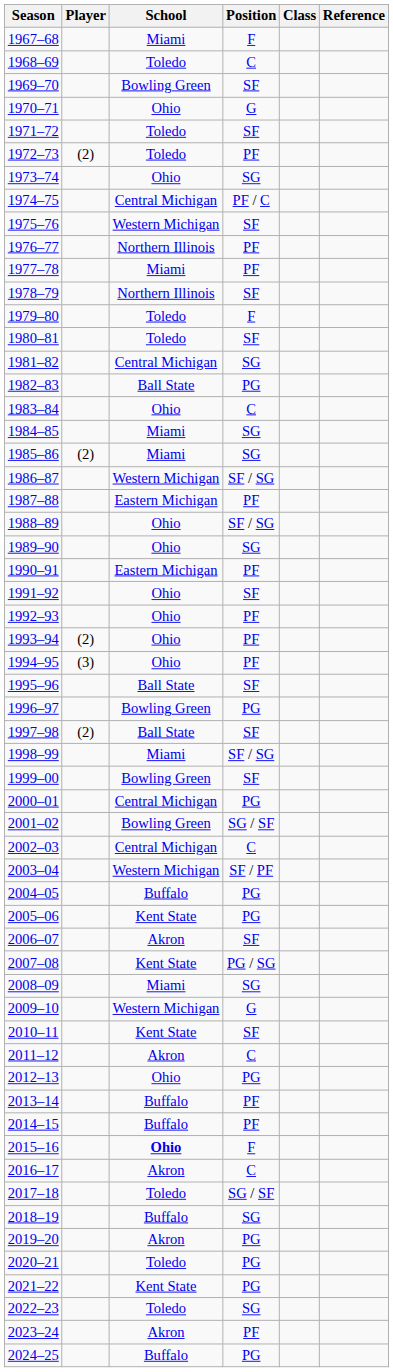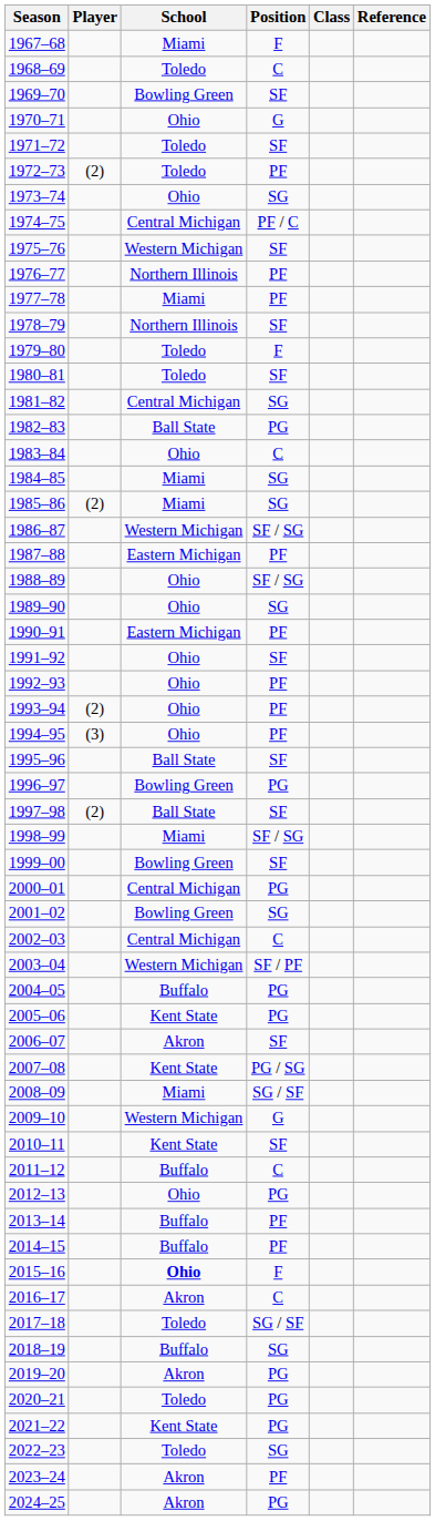 <table class="wikitable sortable" style="text-align:center;">
 <tr>
 <th>Season</th>
 <th>Player</th>
 <th>School</th>
 <th>Position</th>
 <th>Class</th>
 <th class="unsortable">Reference</th>
 </tr>
 <tr>
 <td><a href='#'>1967–68</a></td>
 <td></td>
 <td><a href='#'>Miami</a></td>
 <td><a href='#'>F</a></td>
 <td></td>
 <td></td>
 </tr>
 <tr>
 <td><a href='#'>1968–69</a></td>
 <td></td>
 <td><a href='#'>Toledo</a></td>
 <td><a href='#'>C</a></td>
 <td></td>
 <td></td>
 </tr>
 <tr>
 <td><a href='#'>1969–70</a></td>
 <td></td>
 <td><a href='#'>Bowling Green</a></td>
 <td><a href='#'>SF</a></td>
 <td></td>
 <td></td>
 </tr>
 <tr>
 <td><a href='#'>1970–71</a></td>
 <td></td>
 <td><a href='#'>Ohio</a></td>
 <td><a href='#'>G</a></td>
 <td></td>
 <td></td>
 </tr>
 <tr>
 <td><a href='#'>1971–72</a></td>
 <td></td>
 <td><a href='#'>Toledo</a></td>
 <td><a href='#'>SF</a></td>
 <td></td>
 <td></td>
 </tr>
 <tr>
 <td><a href='#'>1972–73</a></td>
 <td> (2)</td>
 <td><a href='#'>Toledo</a></td>
 <td><a href='#'>PF</a></td>
 <td></td>
 <td></td>
 </tr>
 <tr>
 <td><a href='#'>1973–74</a></td>
 <td></td>
 <td><a href='#'>Ohio</a></td>
 <td><a href='#'>SG</a></td>
 <td></td>
 <td></td>
 </tr>
 <tr>
 <td><a href='#'>1974–75</a></td>
 <td></td>
 <td><a href='#'>Central Michigan</a></td>
 <td><a href='#'>PF</a> / <a href='#'>C</a></td>
 <td></td>
 <td></td>
 </tr>
 <tr>
 <td><a href='#'>1975–76</a></td>
 <td></td>
 <td><a href='#'>Western Michigan</a></td>
 <td><a href='#'>SF</a></td>
 <td></td>
 <td></td>
 </tr>
 <tr>
 <td><a href='#'>1976–77</a></td>
 <td></td>
 <td><a href='#'>Northern Illinois</a></td>
 <td><a href='#'>PF</a></td>
 <td></td>
 <td></td>
 </tr>
 <tr>
 <td><a href='#'>1977–78</a></td>
 <td></td>
 <td><a href='#'>Miami</a></td>
 <td><a href='#'>PF</a></td>
 <td></td>
 <td></td>
 </tr>
 <tr>
 <td><a href='#'>1978–79</a></td>
 <td></td>
 <td><a href='#'>Northern Illinois</a></td>
 <td><a href='#'>SF</a></td>
 <td></td>
 <td></td>
 </tr>
 <tr>
 <td><a href='#'>1979–80</a></td>
 <td></td>
 <td><a href='#'>Toledo</a></td>
 <td><a href='#'>F</a></td>
 <td></td>
 <td></td>
 </tr>
 <tr>
 <td><a href='#'>1980–81</a></td>
 <td></td>
 <td><a href='#'>Toledo</a></td>
 <td><a href='#'>SF</a></td>
 <td></td>
 <td></td>
 </tr>
 <tr>
 <td><a href='#'>1981–82</a></td>
 <td></td>
 <td><a href='#'>Central Michigan</a></td>
 <td><a href='#'>SG</a></td>
 <td></td>
 <td></td>
 </tr>
 <tr>
 <td><a href='#'>1982–83</a></td>
 <td></td>
 <td><a href='#'>Ball State</a></td>
 <td><a href='#'>PG</a></td>
 <td></td>
 <td></td>
 </tr>
 <tr>
 <td><a href='#'>1983–84</a></td>
 <td></td>
 <td><a href='#'>Ohio</a></td>
 <td><a href='#'>C</a></td>
 <td></td>
 <td></td>
 </tr>
 <tr>
 <td><a href='#'>1984–85</a></td>
 <td></td>
 <td><a href='#'>Miami</a></td>
 <td><a href='#'>SG</a></td>
 <td></td>
 <td></td>
 </tr>
 <tr>
 <td><a href='#'>1985–86</a></td>
 <td> (2)</td>
 <td><a href='#'>Miami</a></td>
 <td><a href='#'>SG</a></td>
 <td></td>
 <td></td>
 </tr>
 <tr>
 <td><a href='#'>1986–87</a></td>
 <td></td>
 <td><a href='#'>Western Michigan</a></td>
 <td><a href='#'>SF</a> / <a href='#'>SG</a></td>
 <td></td>
 <td></td>
 </tr>
 <tr>
 <td><a href='#'>1987–88</a></td>
 <td></td>
 <td><a href='#'>Eastern Michigan</a></td>
 <td><a href='#'>PF</a></td>
 <td></td>
 <td></td>
 </tr>
 <tr>
 <td><a href='#'>1988–89</a></td>
 <td></td>
 <td><a href='#'>Ohio</a></td>
 <td><a href='#'>SF</a> / <a href='#'>SG</a></td>
 <td></td>
 <td></td>
 </tr>
 <tr>
 <td><a href='#'>1989–90</a></td>
 <td></td>
 <td><a href='#'>Ohio</a></td>
 <td><a href='#'>SG</a></td>
 <td></td>
 <td></td>
 </tr>
 <tr>
 <td><a href='#'>1990–91</a></td>
 <td></td>
 <td><a href='#'>Eastern Michigan</a></td>
 <td><a href='#'>PF</a></td>
 <td></td>
 <td></td>
 </tr>
 <tr>
 <td><a href='#'>1991–92</a></td>
 <td></td>
 <td><a href='#'>Ohio</a></td>
 <td><a href='#'>SF</a></td>
 <td></td>
 <td></td>
 </tr>
 <tr>
 <td><a href='#'>1992–93</a></td>
 <td></td>
 <td><a href='#'>Ohio</a></td>
 <td><a href='#'>PF</a></td>
 <td></td>
 <td></td>
 </tr>
 <tr>
 <td><a href='#'>1993–94</a></td>
 <td> (2)</td>
 <td><a href='#'>Ohio</a></td>
 <td><a href='#'>PF</a></td>
 <td></td>
 <td></td>
 </tr>
 <tr>
 <td><a href='#'>1994–95</a></td>
 <td> (3)</td>
 <td><a href='#'>Ohio</a></td>
 <td><a href='#'>PF</a></td>
 <td></td>
 <td></td>
 </tr>
 <tr>
 <td><a href='#'>1995–96</a></td>
 <td></td>
 <td><a href='#'>Ball State</a></td>
 <td><a href='#'>SF</a></td>
 <td></td>
 <td></td>
 </tr>
 <tr>
 <td><a href='#'>1996–97</a></td>
 <td></td>
 <td><a href='#'>Bowling Green</a></td>
 <td><a href='#'>PG</a></td>
 <td></td>
 <td></td>
 </tr>
 <tr>
 <td><a href='#'>1997–98</a></td>
 <td> (2)</td>
 <td><a href='#'>Ball State</a></td>
 <td><a href='#'>SF</a></td>
 <td></td>
 <td></td>
 </tr>
 <tr>
 <td><a href='#'>1998–99</a></td>
 <td></td>
 <td><a href='#'>Miami</a></td>
 <td><a href='#'>SF</a> / <a href='#'>SG</a></td>
 <td></td>
 <td></td>
 </tr>
 <tr>
 <td><a href='#'>1999–00</a></td>
 <td></td>
 <td><a href='#'>Bowling Green</a></td>
 <td><a href='#'>SF</a></td>
 <td></td>
 <td></td>
 </tr>
 <tr>
 <td><a href='#'>2000–01</a></td>
 <td></td>
 <td><a href='#'>Central Michigan</a></td>
 <td><a href='#'>PG</a></td>
 <td></td>
 <td></td>
 </tr>
 <tr>
 <td><a href='#'>2001–02</a></td>
 <td></td>
 <td><a href='#'>Bowling Green</a></td>
-<td><a href='#'>SG</a> / <a href='#'>SF</a></td>
+<td><a href='#'>SG</a></td>
 <td></td>
 <td></td>
 </tr>
 <tr>
 <td><a href='#'>2002–03</a></td>
 <td></td>
 <td><a href='#'>Central Michigan</a></td>
 <td><a href='#'>C</a></td>
 <td></td>
 <td></td>
 </tr>
 <tr>
 <td><a href='#'>2003–04</a></td>
 <td></td>
 <td><a href='#'>Western Michigan</a></td>
 <td><a href='#'>SF</a> / <a href='#'>PF</a></td>
 <td></td>
 <td></td>
 </tr>
 <tr>
 <td><a href='#'>2004–05</a></td>
 <td></td>
 <td><a href='#'>Buffalo</a></td>
 <td><a href='#'>PG</a></td>
 <td></td>
 <td></td>
 </tr>
 <tr>
 <td><a href='#'>2005–06</a></td>
 <td></td>
 <td><a href='#'>Kent State</a></td>
 <td><a href='#'>PG</a></td>
 <td></td>
 <td></td>
 </tr>
 <tr>
 <td><a href='#'>2006–07</a></td>
 <td></td>
 <td><a href='#'>Akron</a></td>
 <td><a href='#'>SF</a></td>
 <td></td>
 <td></td>
 </tr>
 <tr>
 <td><a href='#'>2007–08</a></td>
 <td></td>
 <td><a href='#'>Kent State</a></td>
 <td><a href='#'>PG</a> / <a href='#'>SG</a></td>
 <td></td>
 <td></td>
 </tr>
 <tr>
 <td><a href='#'>2008–09</a></td>
 <td></td>
 <td><a href='#'>Miami</a></td>
-<td><a href='#'>SG</a></td>
+<td><a href='#'>SG</a> / <a href='#'>SF</a></td>
 <td></td>
 <td></td>
 </tr>
 <tr>
 <td><a href='#'>2009–10</a></td>
 <td></td>
 <td><a href='#'>Western Michigan</a></td>
 <td><a href='#'>G</a></td>
 <td></td>
 <td></td>
 </tr>
 <tr>
 <td><a href='#'>2010–11</a></td>
 <td></td>
 <td><a href='#'>Kent State</a></td>
 <td><a href='#'>SF</a></td>
 <td></td>
 <td></td>
 </tr>
 <tr>
 <td><a href='#'>2011–12</a></td>
 <td></td>
-<td><a href='#'>Akron</a></td>
+<td><a href='#'>Buffalo</a></td>
 <td><a href='#'>C</a></td>
 <td></td>
 <td></td>
 </tr>
 <tr>
 <td><a href='#'>2012–13</a></td>
 <td></td>
 <td><a href='#'>Ohio</a></td>
 <td><a href='#'>PG</a></td>
 <td></td>
 <td></td>
 </tr>
 <tr>
 <td><a href='#'>2013–14</a></td>
 <td></td>
 <td><a href='#'>Buffalo</a></td>
 <td><a href='#'>PF</a></td>
 <td></td>
 <td></td>
 </tr>
 <tr>
 <td><a href='#'>2014–15</a></td>
 <td></td>
 <td><a href='#'>Buffalo</a></td>
 <td><a href='#'>PF</a></td>
 <td></td>
 <td></td>
 </tr>
 <tr>
 <td><a href='#'>2015–16</a></td>
 <td></td>
 <td><strong><a href='#'>Ohio</a></strong></td>
 <td><a href='#'>F</a></td>
 <td></td>
 <td></td>
 </tr>
 <tr>
 <td><a href='#'>2016–17</a></td>
 <td></td>
 <td><a href='#'>Akron</a></td>
 <td><a href='#'>C</a></td>
 <td></td>
 <td></td>
 </tr>
 <tr>
 <td><a href='#'>2017–18</a></td>
 <td></td>
 <td><a href='#'>Toledo</a></td>
 <td><a href='#'>SG</a> / <a href='#'>SF</a></td>
 <td></td>
 <td></td>
 </tr>
 <tr>
 <td><a href='#'>2018–19</a></td>
 <td></td>
 <td><a href='#'>Buffalo</a></td>
 <td><a href='#'>SG</a></td>
 <td></td>
 <td></td>
 </tr>
 <tr>
 <td><a href='#'>2019–20</a></td>
 <td></td>
 <td><a href='#'>Akron</a></td>
 <td><a href='#'>PG</a></td>
 <td></td>
 <td></td>
 </tr>
 <tr>
 <td><a href='#'>2020–21</a></td>
 <td></td>
 <td><a href='#'>Toledo</a></td>
 <td><a href='#'>PG</a></td>
 <td></td>
 <td></td>
 </tr>
 <tr>
 <td><a href='#'>2021–22</a></td>
 <td></td>
 <td><a href='#'>Kent State</a></td>
 <td><a href='#'>PG</a></td>
 <td></td>
 <td></td>
 </tr>
 <tr>
 <td><a href='#'>2022–23</a></td>
 <td></td>
 <td><a href='#'>Toledo</a></td>
 <td><a href='#'>SG</a></td>
 <td></td>
 <td></td>
 </tr>
 <tr>
 <td><a href='#'>2023–24</a></td>
 <td></td>
 <td><a href='#'>Akron</a></td>
 <td><a href='#'>PF</a></td>
 <td></td>
 <td></td>
 </tr>
 <tr>
 <td><a href='#'>2024–25</a></td>
 <td></td>
-<td><a href='#'>Buffalo</a></td>
+<td><a href='#'>Akron</a></td>
 <td><a href='#'>PG</a></td>
 <td></td>
 <td></td>
 </tr>
 </table>
